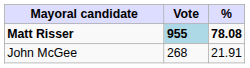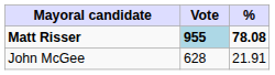 <table class="wikitable">
 <tr>
 <th style="background:#ddf; width:200px;">Mayoral candidate</th>
 <th style="background:#ddf; width:50px;">Vote</th>
 <th style="background:#ddf; width:30px;">%</th>
 </tr>
 <tr>
 <td><strong>Matt Risser</strong></td>
 <td style="background: lightblue;"><strong>955</strong></td>
 <td><strong>78.08</strong></td>
 </tr>
 <tr>
 <td>John McGee</td>
-<td>268</td>
+<td>628</td>
 <td>21.91</td>
 </tr>
 </table>
